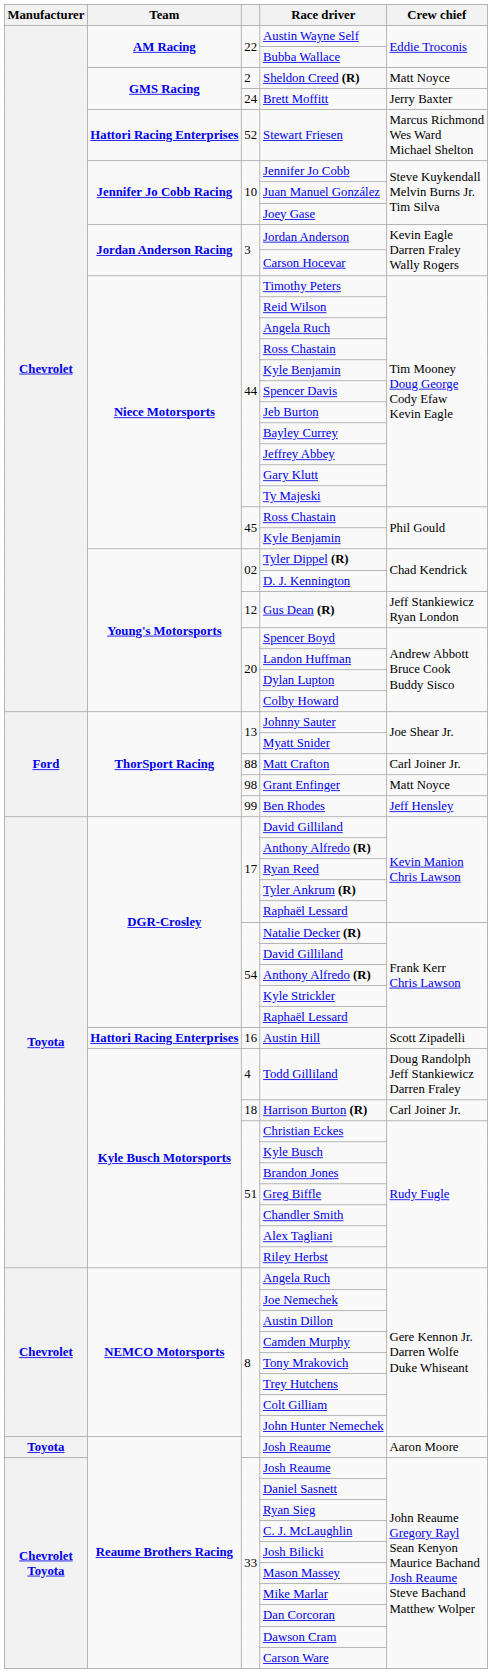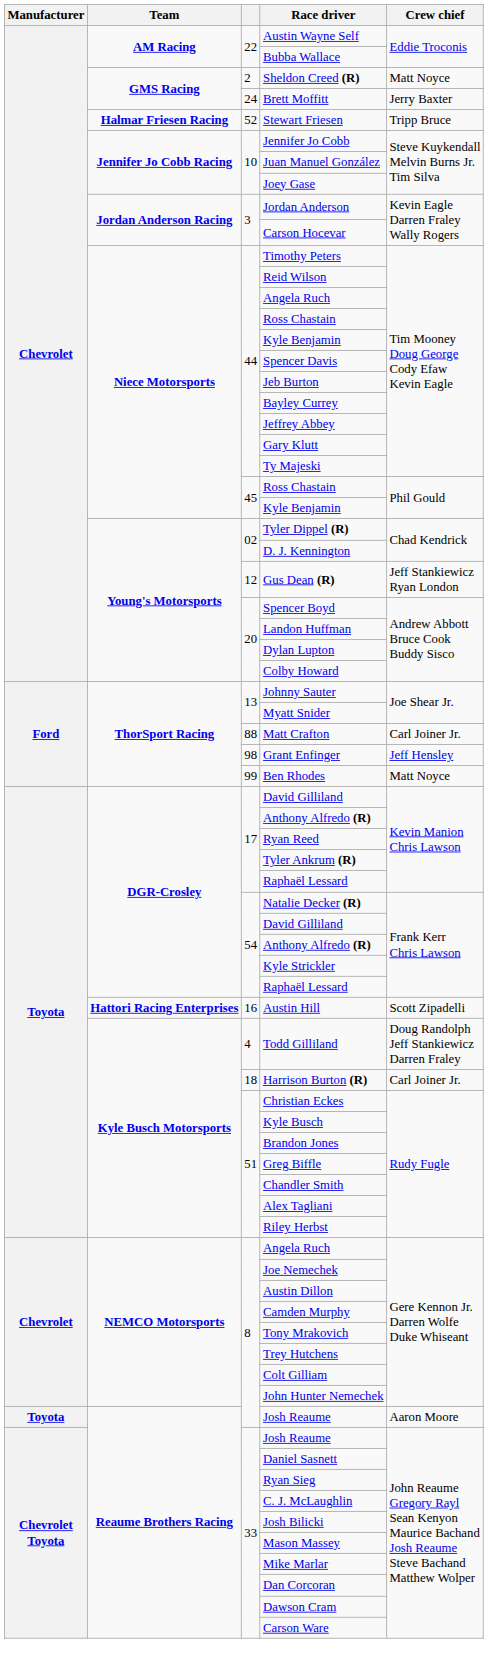 <table class="wikitable" style="font-size: 95%;">
 <tr>
 <th>Manufacturer</th>
 <th>Team</th>
 <th></th>
 <th>Race driver</th>
 <th>Crew chief</th>
 </tr>
 <tr>
 <th rowspan=30><a href='#'>Chevrolet</a></th>
 <td rowspan=2 style="text-align:center;"><strong><a href='#'>AM Racing</a></strong></td>
 <td rowspan=2>22</td>
 <td><a href='#'>Austin Wayne Self</a> <small></small></td>
 <td rowspan=2><a href='#'>Eddie Troconis</a></td>
 </tr>
 <tr>
 <td><a href='#'>Bubba Wallace</a> <small></small></td>
 </tr>
 <tr>
 <td rowspan=2 style="text-align:center;"><strong><a href='#'>GMS Racing</a></strong></td>
 <td>2</td>
 <td><a href='#'>Sheldon Creed</a> <strong>(R)</strong></td>
 <td>Matt Noyce</td>
 </tr>
 <tr>
 <td>24</td>
 <td><a href='#'>Brett Moffitt</a></td>
 <td>Jerry Baxter</td>
 </tr>
 <tr>
-<td style="text-align:center;"><strong><a href='#'>Hattori Racing Enterprises</a></strong></td>
+<td style="text-align:center;"><strong><a href='#'>Halmar Friesen Racing</a></strong></td>
 <td>52</td>
 <td><a href='#'>Stewart Friesen</a></td>
-<td>Marcus Richmond <small></small> <br> Wes Ward <small></small> <br> Michael Shelton <small></small></td>
+<td>Tripp Bruce</td>
 </tr>
 <tr>
 <td rowspan=3 style="text-align:center;"><strong><a href='#'>Jennifer Jo Cobb Racing</a></strong></td>
 <td rowspan=3>10</td>
 <td><a href='#'>Jennifer Jo Cobb</a> <small></small></td>
 <td rowspan=3>Steve Kuykendall <small></small> <br> Melvin Burns Jr. <small></small> <br> Tim Silva <small></small></td>
 </tr>
 <tr>
 <td><a href='#'>Juan Manuel González</a> <small></small></td>
 </tr>
 <tr>
 <td><a href='#'>Joey Gase</a> <small></small></td>
 </tr>
 <tr>
 <td rowspan=2 style="text-align:center;"><strong><a href='#'>Jordan Anderson Racing</a></strong></td>
 <td rowspan=2>3</td>
 <td><a href='#'>Jordan Anderson</a> <small></small></td>
 <td rowspan=2>Kevin Eagle <small></small> <br> Darren Fraley <small></small> <br> Wally Rogers <small></small></td>
 </tr>
 <tr>
 <td><a href='#'>Carson Hocevar</a> <small></small></td>
 </tr>
 <tr>
 <td rowspan=13 style="text-align:center;"><strong><a href='#'>Niece Motorsports</a></strong></td>
 <td rowspan=11>44</td>
 <td><a href='#'>Timothy Peters</a> <small></small></td>
 <td rowspan=11>Tim Mooney <small></small> <br> <a href='#'>Doug George</a> <small></small> <br> Cody Efaw <small></small> <br> Kevin Eagle <small></small></td>
 </tr>
 <tr>
 <td><a href='#'>Reid Wilson</a> <small></small></td>
 </tr>
 <tr>
 <td><a href='#'>Angela Ruch</a> <small></small></td>
 </tr>
 <tr>
 <td><a href='#'>Ross Chastain</a> <small></small></td>
 </tr>
 <tr>
 <td><a href='#'>Kyle Benjamin</a> <small></small></td>
 </tr>
 <tr>
 <td><a href='#'>Spencer Davis</a> <small></small></td>
 </tr>
 <tr>
 <td><a href='#'>Jeb Burton</a> <small></small></td>
 </tr>
 <tr>
 <td><a href='#'>Bayley Currey</a> <small></small></td>
 </tr>
 <tr>
 <td><a href='#'>Jeffrey Abbey</a> <small></small></td>
 </tr>
 <tr>
 <td><a href='#'>Gary Klutt</a> <small></small></td>
 </tr>
 <tr>
 <td><a href='#'>Ty Majeski</a> <small></small></td>
 </tr>
 <tr>
 <td rowspan=2>45</td>
 <td><a href='#'>Ross Chastain</a> <small></small></td>
 <td rowspan=2>Phil Gould</td>
 </tr>
 <tr>
 <td><a href='#'>Kyle Benjamin</a> <small></small></td>
 </tr>
 <tr>
 <td rowspan=7 style="text-align:center;"><strong><a href='#'>Young's Motorsports</a></strong></td>
 <td rowspan=2>02</td>
 <td><a href='#'>Tyler Dippel</a> <strong>(R)</strong> <small></small></td>
 <td rowspan=2>Chad Kendrick</td>
 </tr>
 <tr>
 <td><a href='#'>D. J. Kennington</a>  <small></small></td>
 </tr>
 <tr>
 <td>12</td>
 <td><a href='#'>Gus Dean</a> <strong>(R)</strong></td>
 <td>Jeff Stankiewicz <small></small> <br> Ryan London <small></small></td>
 </tr>
 <tr>
 <td rowspan=4>20</td>
 <td><a href='#'>Spencer Boyd</a> <small></small></td>
 <td rowspan=4>Andrew Abbott <small></small> <br> Bruce Cook <small></small> <br> Buddy Sisco <small></small></td>
 </tr>
 <tr>
 <td><a href='#'>Landon Huffman</a> <small></small></td>
 </tr>
 <tr>
 <td><a href='#'>Dylan Lupton</a> <small></small></td>
 </tr>
 <tr>
 <td><a href='#'>Colby Howard</a> <small></small></td>
 </tr>
 <tr>
 <th rowspan=5><a href='#'>Ford</a></th>
 <td rowspan=5 style="text-align:center;"><strong><a href='#'>ThorSport Racing</a></strong></td>
 <td rowspan=2>13</td>
 <td><a href='#'>Johnny Sauter</a> <small></small></td>
 <td rowspan=2>Joe Shear Jr.</td>
 </tr>
 <tr>
 <td><a href='#'>Myatt Snider</a> <small></small></td>
 </tr>
 <tr>
 <td>88</td>
 <td><a href='#'>Matt Crafton</a></td>
 <td>Carl Joiner Jr.</td>
 </tr>
 <tr>
 <td>98</td>
 <td><a href='#'>Grant Enfinger</a></td>
-<td>Matt Noyce</td>
+<td><a href='#'>Jeff Hensley</a></td>
 </tr>
 <tr>
 <td>99</td>
 <td><a href='#'>Ben Rhodes</a></td>
-<td><a href='#'>Jeff Hensley</a></td>
+<td>Matt Noyce</td>
 </tr>
 <tr>
 <th rowspan=20><a href='#'>Toyota</a></th>
 <td rowspan=10 style="text-align:center;"><strong><a href='#'>DGR-Crosley</a></strong></td>
 <td rowspan=5>17</td>
 <td><a href='#'>David Gilliland</a> <small></small></td>
 <td rowspan=5><a href='#'>Kevin Manion</a> <small></small> <br> <a href='#'>Chris Lawson</a> <small></small></td>
 </tr>
 <tr>
 <td><a href='#'>Anthony Alfredo</a> <strong>(R)</strong> <small></small></td>
 </tr>
 <tr>
 <td><a href='#'>Ryan Reed</a> <small></small></td>
 </tr>
 <tr>
 <td><a href='#'>Tyler Ankrum</a> <strong>(R)</strong> <small></small></td>
 </tr>
 <tr>
 <td><a href='#'>Raphaël Lessard</a> <small></small></td>
 </tr>
 <tr>
 <td rowspan=5>54</td>
 <td><a href='#'>Natalie Decker</a> <strong>(R)</strong> <small></small></td>
 <td rowspan=5>Frank Kerr <small></small> <br> <a href='#'>Chris Lawson</a> <small></small></td>
 </tr>
 <tr>
 <td><a href='#'>David Gilliland</a> <small></small></td>
 </tr>
 <tr>
 <td><a href='#'>Anthony Alfredo</a> <strong>(R)</strong> <small></small></td>
 </tr>
 <tr>
 <td><a href='#'>Kyle Strickler</a> <small></small></td>
 </tr>
 <tr>
 <td><a href='#'>Raphaël Lessard</a> <small></small></td>
 </tr>
 <tr>
 <td style="text-align:center;"><strong><a href='#'>Hattori Racing Enterprises</a></strong></td>
 <td>16</td>
 <td><a href='#'>Austin Hill</a></td>
 <td>Scott Zipadelli</td>
 </tr>
 <tr>
 <td rowspan=9 style="text-align:center;"><strong><a href='#'>Kyle Busch Motorsports</a></strong></td>
 <td>4</td>
 <td><a href='#'>Todd Gilliland</a></td>
 <td>Doug Randolph <small></small> <br> Jeff Stankiewicz <small></small> <br> Darren Fraley <small></small></td>
 </tr>
 <tr>
 <td>18</td>
 <td><a href='#'>Harrison Burton</a> <strong>(R)</strong></td>
 <td>Carl Joiner Jr.</td>
 </tr>
 <tr>
 <td rowspan=7 style="text-align:center;">51</td>
 <td><a href='#'>Christian Eckes</a> <small></small></td>
 <td rowspan=7><a href='#'>Rudy Fugle</a></td>
 </tr>
 <tr>
 <td><a href='#'>Kyle Busch</a> <small></small></td>
 </tr>
 <tr>
 <td><a href='#'>Brandon Jones</a> <small></small></td>
 </tr>
 <tr>
 <td><a href='#'>Greg Biffle</a> <small></small></td>
 </tr>
 <tr>
 <td><a href='#'>Chandler Smith</a> <small></small></td>
 </tr>
 <tr>
 <td><a href='#'>Alex Tagliani</a> <small></small></td>
 </tr>
 <tr>
 <td><a href='#'>Riley Herbst</a> <small></small></td>
 </tr>
 <tr>
 <th rowspan=8><a href='#'>Chevrolet</a></th>
 <td rowspan=8 style="text-align:center;"><strong><a href='#'>NEMCO Motorsports</a></strong></td>
 <td rowspan=9>8</td>
 <td><a href='#'>Angela Ruch</a> <small></small></td>
 <td rowspan=8>Gere Kennon Jr. <small></small> <br> Darren Wolfe <small></small> <br> Duke Whiseant <small></small></td>
 </tr>
 <tr>
 <td><a href='#'>Joe Nemechek</a> <small></small></td>
 </tr>
 <tr>
 <td><a href='#'>Austin Dillon</a> <small></small></td>
 </tr>
 <tr>
 <td><a href='#'>Camden Murphy</a> <small></small></td>
 </tr>
 <tr>
 <td><a href='#'>Tony Mrakovich</a> <small></small></td>
 </tr>
 <tr>
 <td><a href='#'>Trey Hutchens</a> <small></small></td>
 </tr>
 <tr>
 <td><a href='#'>Colt Gilliam</a> <small></small></td>
 </tr>
 <tr>
 <td><a href='#'>John Hunter Nemechek</a> <small></small></td>
 </tr>
 <tr>
 <th><a href='#'>Toyota</a></th>
 <td rowspan=11 style="text-align:center;"><strong><a href='#'>Reaume Brothers Racing</a></strong></td>
 <td><a href='#'>Josh Reaume</a> <small></small></td>
 <td>Aaron Moore</td>
 </tr>
 <tr>
 <th rowspan=10><a href='#'>Chevrolet</a> <small></small> <br> <a href='#'>Toyota</a> <small></small></th>
 <td rowspan=10>33</td>
 <td><a href='#'>Josh Reaume</a> <small></small></td>
 <td rowspan=10>John Reaume <small></small> <br> <a href='#'>Gregory Rayl</a> <small></small> <br> Sean Kenyon <small></small> <br> Maurice Bachand <small></small> <br> <a href='#'>Josh Reaume</a> <small></small> <br> Steve Bachand <small></small> <br> Matthew Wolper <small></small></td>
 </tr>
 <tr>
 <td><a href='#'>Daniel Sasnett</a> <small></small></td>
 </tr>
 <tr>
 <td><a href='#'>Ryan Sieg</a> <small></small></td>
 </tr>
 <tr>
 <td><a href='#'>C. J. McLaughlin</a> <small></small></td>
 </tr>
 <tr>
 <td><a href='#'>Josh Bilicki</a> <small></small></td>
 </tr>
 <tr>
 <td><a href='#'>Mason Massey</a> <small></small></td>
 </tr>
 <tr>
 <td><a href='#'>Mike Marlar</a> <small></small></td>
 </tr>
 <tr>
 <td><a href='#'>Dan Corcoran</a> <small></small></td>
 </tr>
 <tr>
 <td><a href='#'>Dawson Cram</a> <small></small></td>
 </tr>
 <tr>
 <td><a href='#'>Carson Ware</a> <small></small></td>
 </tr>
 </table>
